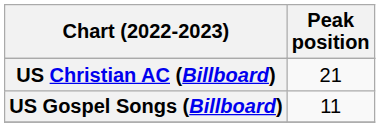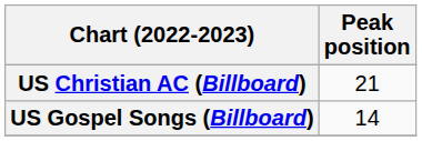 <table class="wikitable plainrowheaders" style="text-align:center">
 <tr>
 <th scope="col">Chart (2022-2023)</th>
 <th scope="col">Peak<br>position</th>
 </tr>
 <tr>
 </tr>
 <tr>
 </tr>
 <tr>
 <th scope="row">US <a href='#'>Christian AC</a> (<em><a href='#'>Billboard</a></em>)</th>
 <td>21</td>
 </tr>
 <tr>
 <th scope="row">US Gospel Songs (<a href='#'><em>Billboard</em></a>)</th>
-<td>11</td>
+<td>14</td>
 </tr>
 <tr>
 </tr>
 </table>
